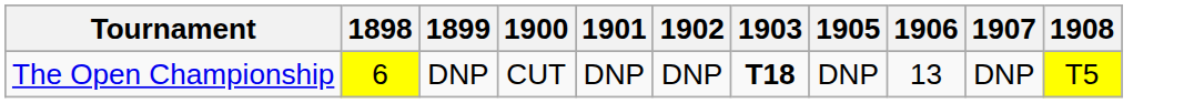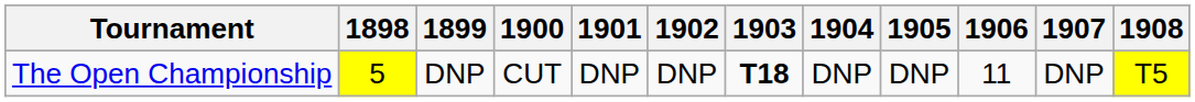 <table class="wikitable" style="font-size:95%;text-align:center;">
 <tr>
 <th>Tournament</th>
 <th>1898</th>
 <th>1899</th>
 <th>1900</th>
 <th>1901</th>
 <th>1902</th>
 <th>1903</th>
+<th>1904</th>
 <th>1905</th>
 <th>1906</th>
 <th>1907</th>
 <th>1908</th>
 </tr>
 <tr>
 <td align=left><a href='#'>The Open Championship</a></td>
-<td style="background:yellow;">6</td>
+<td style="background:yellow;">5</td>
 <td>DNP</td>
 <td>CUT</td>
 <td>DNP</td>
 <td>DNP</td>
 <td><strong>T18</strong></td>
 <td>DNP</td>
-<td>13</td>
+<td>DNP</td>
+<td>11</td>
 <td>DNP</td>
 <td style="background:yellow;">T5</td>
 </tr>
 </table>
